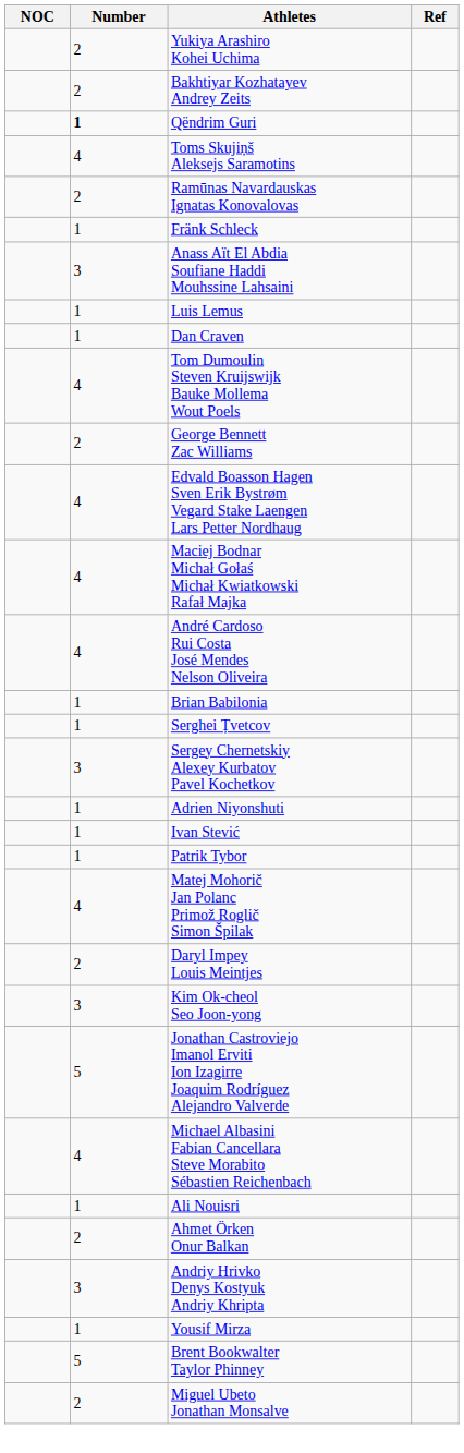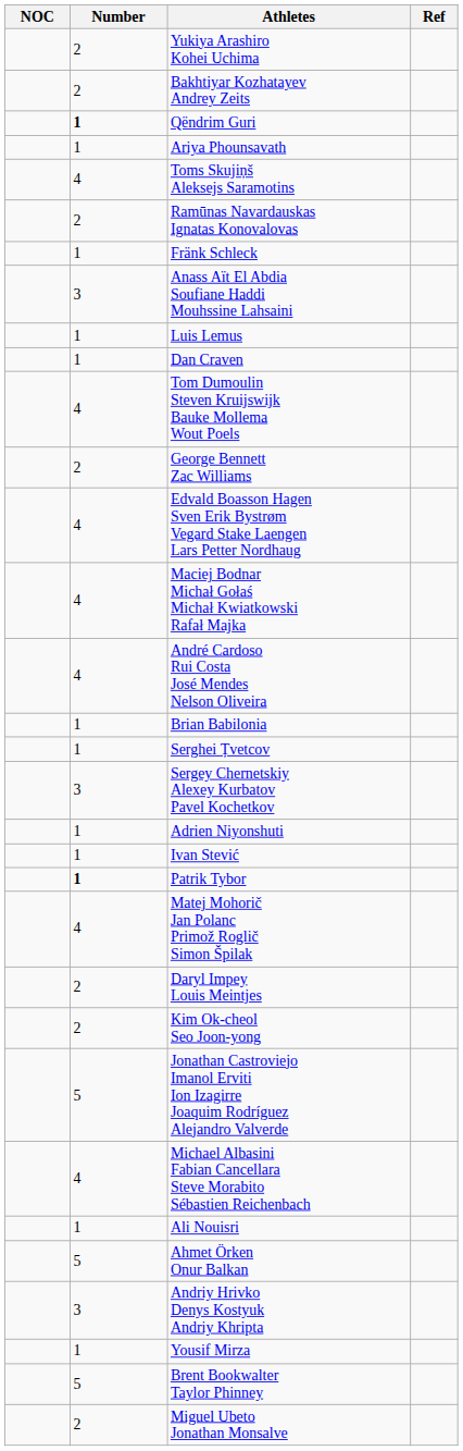 <table class="wikitable" style="text-align:left; width:30em; margin-bottom:0;">
 <tr>
 <th>NOC</th>
 <th>Number</th>
 <th>Athletes</th>
 <th>Ref</th>
 </tr>
 <tr>
 <td></td>
 <td>2</td>
 <td><a href='#'>Yukiya Arashiro</a><br><a href='#'>Kohei Uchima</a></td>
 <td></td>
 </tr>
 <tr>
 <td></td>
 <td>2</td>
 <td><a href='#'>Bakhtiyar Kozhatayev</a><br><a href='#'>Andrey Zeits</a></td>
 <td></td>
 </tr>
 <tr>
 <td></td>
 <td><strong>1</strong></td>
 <td><a href='#'>Qëndrim Guri</a></td>
+<td></td>
+</tr>
+<tr>
+<td></td>
+<td>1</td>
+<td><a href='#'>Ariya Phounsavath</a></td>
 <td></td>
 </tr>
 <tr>
 <td></td>
 <td>4</td>
 <td><a href='#'>Toms Skujiņš</a><br><a href='#'>Aleksejs Saramotins</a></td>
 <td></td>
 </tr>
 <tr>
 <td></td>
 <td>2</td>
 <td><a href='#'>Ramūnas Navardauskas</a><br><a href='#'>Ignatas Konovalovas</a></td>
 <td></td>
 </tr>
 <tr>
 <td></td>
 <td>1</td>
 <td><a href='#'>Fränk Schleck</a></td>
 <td></td>
 </tr>
 <tr>
 <td></td>
 <td>3</td>
 <td><a href='#'>Anass Aït El Abdia</a><br><a href='#'>Soufiane Haddi</a><br><a href='#'>Mouhssine Lahsaini</a></td>
 <td></td>
 </tr>
 <tr>
 <td></td>
 <td>1</td>
 <td><a href='#'>Luis Lemus</a></td>
 <td></td>
 </tr>
 <tr>
 <td></td>
 <td>1</td>
 <td><a href='#'>Dan Craven</a></td>
 <td></td>
 </tr>
 <tr>
 <td></td>
 <td>4</td>
 <td><a href='#'>Tom Dumoulin</a><br><a href='#'>Steven Kruijswijk</a><br><a href='#'>Bauke Mollema</a><br><a href='#'>Wout Poels</a></td>
 <td></td>
 </tr>
 <tr>
 <td></td>
 <td>2</td>
 <td><a href='#'>George Bennett</a><br><a href='#'>Zac Williams</a></td>
 <td></td>
 </tr>
 <tr>
 <td></td>
 <td>4</td>
 <td><a href='#'>Edvald Boasson Hagen</a><br><a href='#'>Sven Erik Bystrøm</a><br><a href='#'>Vegard Stake Laengen</a><br><a href='#'>Lars Petter Nordhaug</a></td>
 <td></td>
 </tr>
 <tr>
 <td></td>
 <td>4</td>
 <td><a href='#'>Maciej Bodnar</a><br><a href='#'>Michał Gołaś</a><br><a href='#'>Michał Kwiatkowski</a><br><a href='#'>Rafał Majka</a></td>
 <td></td>
 </tr>
 <tr>
 <td></td>
 <td>4</td>
 <td><a href='#'>André Cardoso</a><br><a href='#'>Rui Costa</a><br><a href='#'>José Mendes</a><br><a href='#'>Nelson Oliveira</a></td>
 <td></td>
 </tr>
 <tr>
 <td></td>
 <td>1</td>
 <td><a href='#'>Brian Babilonia</a></td>
 <td></td>
 </tr>
 <tr>
 <td></td>
 <td>1</td>
 <td><a href='#'>Serghei Țvetcov</a></td>
 <td></td>
 </tr>
 <tr>
 <td></td>
 <td>3</td>
 <td><a href='#'>Sergey Chernetskiy</a><br><a href='#'>Alexey Kurbatov</a><br><a href='#'>Pavel Kochetkov</a></td>
 <td></td>
 </tr>
 <tr>
 <td></td>
 <td>1</td>
 <td><a href='#'>Adrien Niyonshuti</a></td>
 <td></td>
 </tr>
 <tr>
 <td></td>
 <td>1</td>
 <td><a href='#'>Ivan Stević</a></td>
 <td></td>
 </tr>
 <tr>
 <td></td>
-<td>1</td>
+<td><strong>1</strong></td>
 <td><a href='#'>Patrik Tybor</a></td>
 <td></td>
 </tr>
 <tr>
 <td></td>
 <td>4</td>
 <td><a href='#'>Matej Mohorič</a><br><a href='#'>Jan Polanc</a><br><a href='#'>Primož Roglič</a><br><a href='#'>Simon Špilak</a></td>
 <td></td>
 </tr>
 <tr>
 <td></td>
 <td>2</td>
 <td><a href='#'>Daryl Impey</a><br><a href='#'>Louis Meintjes</a></td>
 <td></td>
 </tr>
 <tr>
 <td></td>
-<td>3</td>
+<td>2</td>
 <td><a href='#'>Kim Ok-cheol</a><br><a href='#'>Seo Joon-yong</a></td>
 <td></td>
 </tr>
 <tr>
 <td></td>
 <td>5</td>
 <td><a href='#'>Jonathan Castroviejo</a><br><a href='#'>Imanol Erviti</a><br><a href='#'>Ion Izagirre</a><br><a href='#'>Joaquim Rodríguez</a><br><a href='#'>Alejandro Valverde</a></td>
 <td></td>
 </tr>
 <tr>
 <td></td>
 <td>4</td>
 <td><a href='#'>Michael Albasini</a><br><a href='#'>Fabian Cancellara</a><br><a href='#'>Steve Morabito</a><br><a href='#'>Sébastien Reichenbach</a></td>
 <td></td>
 </tr>
 <tr>
 <td></td>
 <td>1</td>
 <td><a href='#'>Ali Nouisri</a></td>
 <td></td>
 </tr>
 <tr>
 <td></td>
-<td>2</td>
+<td>5</td>
 <td><a href='#'>Ahmet Örken</a><br><a href='#'>Onur Balkan</a></td>
 <td></td>
 </tr>
 <tr>
 <td></td>
 <td>3</td>
 <td><a href='#'>Andriy Hrivko</a><br><a href='#'>Denys Kostyuk</a><br><a href='#'>Andriy Khripta</a></td>
 <td></td>
 </tr>
 <tr>
 <td></td>
 <td>1</td>
 <td><a href='#'>Yousif Mirza</a></td>
 <td></td>
 </tr>
 <tr>
 <td></td>
 <td>5</td>
 <td><a href='#'>Brent Bookwalter</a><br><a href='#'>Taylor Phinney</a></td>
 <td></td>
 </tr>
 <tr>
 <td></td>
 <td>2</td>
 <td><a href='#'>Miguel Ubeto</a><br><a href='#'>Jonathan Monsalve</a></td>
 <td></td>
 </tr>
 </table>
